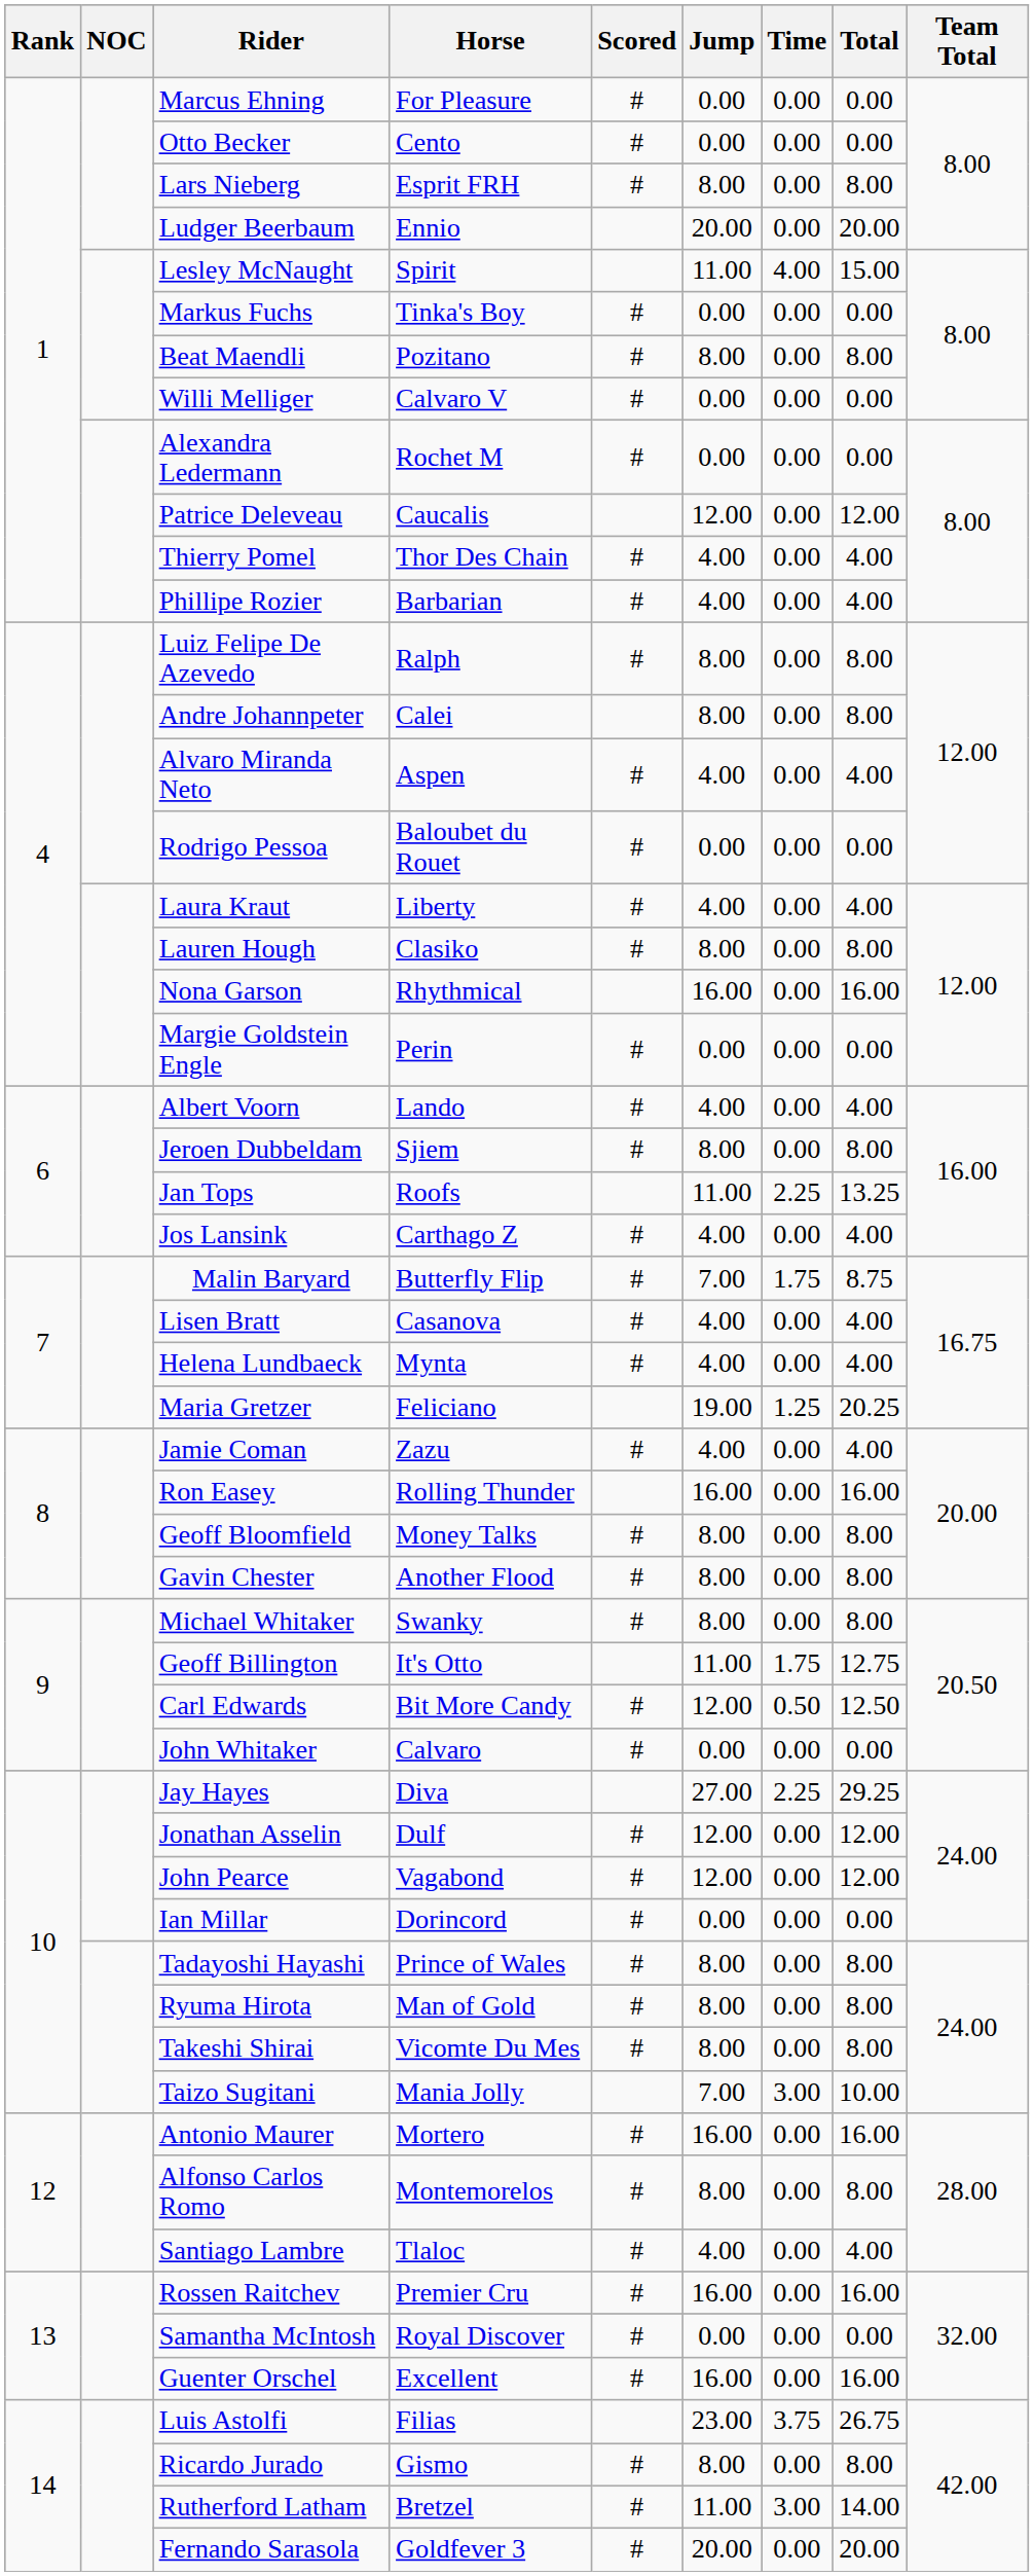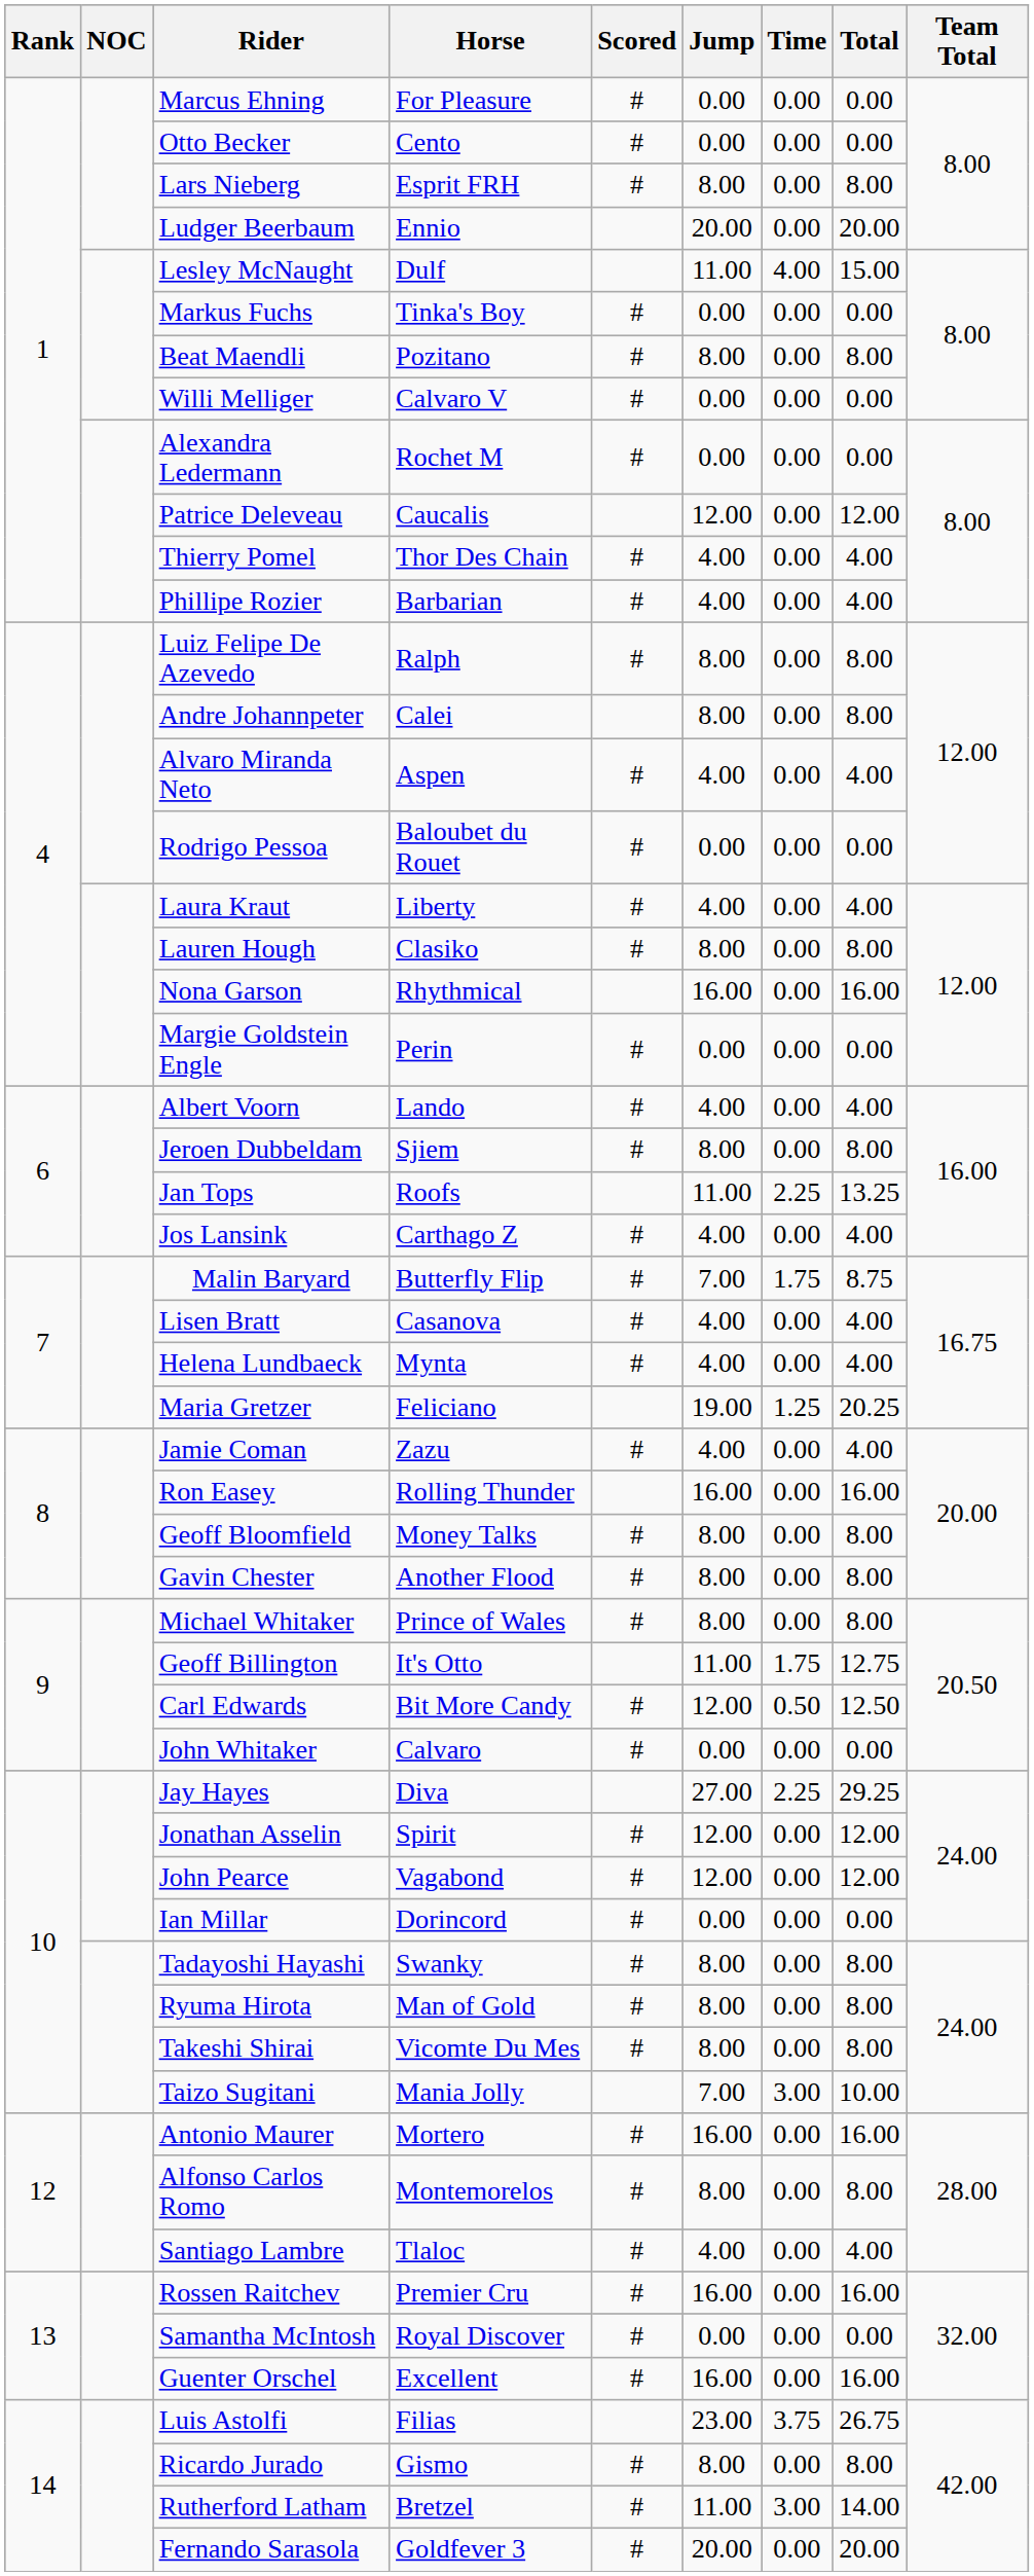 <table class="wikitable" style="text-align:center;">
 <tr>
 <th rowspan=1>Rank</th>
 <th rowspan=1>NOC</th>
 <th rowspan=1>Rider</th>
 <th rowspan=1>Horse</th>
 <th rowspan=1>Scored</th>
 <th rowspan=1>Jump</th>
 <th rowspan=1>Time</th>
 <th rowspan=1>Total</th>
 <th rowspan=1>Team Total</th>
 </tr>
 <tr>
 <td rowspan=12 valign=middle>1</td>
 <td rowspan=4 align=middle></td>
 <td align="left"><a href='#'>Marcus Ehning</a></td>
 <td align="left"><a href='#'>For Pleasure</a></td>
 <td>#</td>
 <td>0.00</td>
 <td>0.00</td>
 <td>0.00</td>
 <td rowspan=4>8.00</td>
 </tr>
 <tr>
 <td align="left"><a href='#'>Otto Becker</a></td>
 <td align="left"><a href='#'>Cento</a></td>
 <td>#</td>
 <td>0.00</td>
 <td>0.00</td>
 <td>0.00</td>
 </tr>
 <tr>
 <td align="left"><a href='#'>Lars Nieberg</a></td>
 <td align="left"><a href='#'>Esprit FRH</a></td>
 <td>#</td>
 <td>8.00</td>
 <td>0.00</td>
 <td>8.00</td>
 </tr>
 <tr>
 <td align="left"><a href='#'>Ludger Beerbaum</a></td>
 <td align="left"><a href='#'>Ennio</a></td>
 <td></td>
 <td>20.00</td>
 <td>0.00</td>
 <td>20.00</td>
 </tr>
 <tr>
 <td rowspan=4 align=middle></td>
 <td align="left"><a href='#'>Lesley McNaught</a></td>
-<td align="left"><a href='#'>Spirit</a></td>
+<td align="left"><a href='#'>Dulf</a></td>
 <td></td>
 <td>11.00</td>
 <td>4.00</td>
 <td>15.00</td>
 <td rowspan=4>8.00</td>
 </tr>
 <tr>
 <td align="left"><a href='#'>Markus Fuchs</a></td>
 <td align="left"><a href='#'>Tinka's Boy</a></td>
 <td>#</td>
 <td>0.00</td>
 <td>0.00</td>
 <td>0.00</td>
 </tr>
 <tr>
 <td align="left"><a href='#'>Beat Maendli</a></td>
 <td align="left"><a href='#'>Pozitano</a></td>
 <td>#</td>
 <td>8.00</td>
 <td>0.00</td>
 <td>8.00</td>
 </tr>
 <tr>
 <td align="left"><a href='#'>Willi Melliger</a></td>
 <td align="left"><a href='#'>Calvaro V</a></td>
 <td>#</td>
 <td>0.00</td>
 <td>0.00</td>
 <td>0.00</td>
 </tr>
 <tr>
 <td rowspan=4 align=middle></td>
 <td align="left"><a href='#'>Alexandra Ledermann</a></td>
 <td align="left"><a href='#'>Rochet M</a></td>
 <td>#</td>
 <td>0.00</td>
 <td>0.00</td>
 <td>0.00</td>
 <td rowspan=4>8.00</td>
 </tr>
 <tr>
 <td align="left"><a href='#'>Patrice Deleveau</a></td>
 <td align="left"><a href='#'>Caucalis</a></td>
 <td></td>
 <td>12.00</td>
 <td>0.00</td>
 <td>12.00</td>
 </tr>
 <tr>
 <td align="left"><a href='#'>Thierry Pomel</a></td>
 <td align="left"><a href='#'>Thor Des Chain</a></td>
 <td>#</td>
 <td>4.00</td>
 <td>0.00</td>
 <td>4.00</td>
 </tr>
 <tr>
 <td align="left"><a href='#'>Phillipe Rozier</a></td>
 <td align="left"><a href='#'>Barbarian</a></td>
 <td>#</td>
 <td>4.00</td>
 <td>0.00</td>
 <td>4.00</td>
 </tr>
 <tr>
 <td rowspan=8 valign=middle>4</td>
 <td rowspan=4 align=middle></td>
 <td align="left"><a href='#'>Luiz Felipe De Azevedo</a></td>
 <td align="left"><a href='#'>Ralph</a></td>
 <td>#</td>
 <td>8.00</td>
 <td>0.00</td>
 <td>8.00</td>
 <td rowspan=4>12.00</td>
 </tr>
 <tr>
 <td align="left"><a href='#'>Andre Johannpeter</a></td>
 <td align="left"><a href='#'>Calei</a></td>
 <td></td>
 <td>8.00</td>
 <td>0.00</td>
 <td>8.00</td>
 </tr>
 <tr>
 <td align="left"><a href='#'>Alvaro Miranda Neto</a></td>
 <td align="left"><a href='#'>Aspen</a></td>
 <td>#</td>
 <td>4.00</td>
 <td>0.00</td>
 <td>4.00</td>
 </tr>
 <tr>
 <td align="left"><a href='#'>Rodrigo Pessoa</a></td>
 <td align="left"><a href='#'>Baloubet du Rouet</a></td>
 <td>#</td>
 <td>0.00</td>
 <td>0.00</td>
 <td>0.00</td>
 </tr>
 <tr>
 <td rowspan=4 align=middle></td>
 <td align="left"><a href='#'>Laura Kraut</a></td>
 <td align="left"><a href='#'>Liberty</a></td>
 <td>#</td>
 <td>4.00</td>
 <td>0.00</td>
 <td>4.00</td>
 <td rowspan=4>12.00</td>
 </tr>
 <tr>
 <td align="left"><a href='#'>Lauren Hough</a></td>
 <td align="left"><a href='#'>Clasiko</a></td>
 <td>#</td>
 <td>8.00</td>
 <td>0.00</td>
 <td>8.00</td>
 </tr>
 <tr>
 <td align="left"><a href='#'>Nona Garson</a></td>
 <td align="left"><a href='#'>Rhythmical</a></td>
 <td></td>
 <td>16.00</td>
 <td>0.00</td>
 <td>16.00</td>
 </tr>
 <tr>
 <td align="left"><a href='#'>Margie Goldstein Engle</a></td>
 <td align="left"><a href='#'>Perin</a></td>
 <td>#</td>
 <td>0.00</td>
 <td>0.00</td>
 <td>0.00</td>
 </tr>
 <tr>
 <td rowspan=4 valign=middle>6</td>
 <td rowspan=4 align=middle></td>
 <td align="left"><a href='#'>Albert Voorn</a></td>
 <td align="left"><a href='#'>Lando</a></td>
 <td>#</td>
 <td>4.00</td>
 <td>0.00</td>
 <td>4.00</td>
 <td rowspan=4>16.00</td>
 </tr>
 <tr>
 <td align="left"><a href='#'>Jeroen Dubbeldam</a></td>
 <td align="left"><a href='#'>Sjiem</a></td>
 <td>#</td>
 <td>8.00</td>
 <td>0.00</td>
 <td>8.00</td>
 </tr>
 <tr>
 <td align="left"><a href='#'>Jan Tops</a></td>
 <td align="left"><a href='#'>Roofs</a></td>
 <td></td>
 <td>11.00</td>
 <td>2.25</td>
 <td>13.25</td>
 </tr>
 <tr>
 <td align="left"><a href='#'>Jos Lansink</a></td>
 <td align="left"><a href='#'>Carthago Z</a></td>
 <td>#</td>
 <td>4.00</td>
 <td>0.00</td>
 <td>4.00</td>
 </tr>
 <tr>
 <td rowspan=4 valign=middle>7</td>
 <td rowspan=4 align=middle></td>
 <td><a href='#'>Malin Baryard</a></td>
 <td align="left"><a href='#'>Butterfly Flip</a></td>
 <td>#</td>
 <td>7.00</td>
 <td>1.75</td>
 <td>8.75</td>
 <td rowspan=4>16.75</td>
 </tr>
 <tr>
 <td align="left"><a href='#'>Lisen Bratt</a></td>
 <td align="left"><a href='#'>Casanova</a></td>
 <td>#</td>
 <td>4.00</td>
 <td>0.00</td>
 <td>4.00</td>
 </tr>
 <tr>
 <td align="left"><a href='#'>Helena Lundbaeck</a></td>
 <td align="left"><a href='#'>Mynta</a></td>
 <td>#</td>
 <td>4.00</td>
 <td>0.00</td>
 <td>4.00</td>
 </tr>
 <tr>
 <td align="left"><a href='#'>Maria Gretzer</a></td>
 <td align="left"><a href='#'>Feliciano</a></td>
 <td></td>
 <td>19.00</td>
 <td>1.25</td>
 <td>20.25</td>
 </tr>
 <tr>
 <td rowspan=4 valign=middle>8</td>
 <td rowspan=4 align=middle></td>
 <td align="left"><a href='#'>Jamie Coman</a></td>
 <td align="left"><a href='#'>Zazu</a></td>
 <td>#</td>
 <td>4.00</td>
 <td>0.00</td>
 <td>4.00</td>
 <td rowspan=4>20.00</td>
 </tr>
 <tr>
 <td align="left"><a href='#'>Ron Easey</a></td>
 <td align="left"><a href='#'>Rolling Thunder</a></td>
 <td></td>
 <td>16.00</td>
 <td>0.00</td>
 <td>16.00</td>
 </tr>
 <tr>
 <td align="left"><a href='#'>Geoff Bloomfield</a></td>
 <td align="left"><a href='#'>Money Talks</a></td>
 <td>#</td>
 <td>8.00</td>
 <td>0.00</td>
 <td>8.00</td>
 </tr>
 <tr>
 <td align="left"><a href='#'>Gavin Chester</a></td>
 <td align="left"><a href='#'>Another Flood</a></td>
 <td>#</td>
 <td>8.00</td>
 <td>0.00</td>
 <td>8.00</td>
 </tr>
 <tr>
 <td rowspan=4 valign=middle>9</td>
 <td rowspan=4 align=middle></td>
 <td align="left"><a href='#'>Michael Whitaker</a></td>
-<td align="left"><a href='#'>Swanky</a></td>
+<td align="left"><a href='#'>Prince of Wales</a></td>
 <td>#</td>
 <td>8.00</td>
 <td>0.00</td>
 <td>8.00</td>
 <td rowspan=4>20.50</td>
 </tr>
 <tr>
 <td align="left"><a href='#'>Geoff Billington</a></td>
 <td align="left"><a href='#'>It's Otto</a></td>
 <td></td>
 <td>11.00</td>
 <td>1.75</td>
 <td>12.75</td>
 </tr>
 <tr>
 <td align="left"><a href='#'>Carl Edwards</a></td>
 <td align="left"><a href='#'>Bit More Candy</a></td>
 <td>#</td>
 <td>12.00</td>
 <td>0.50</td>
 <td>12.50</td>
 </tr>
 <tr>
 <td align="left"><a href='#'>John Whitaker</a></td>
 <td align="left"><a href='#'>Calvaro</a></td>
 <td>#</td>
 <td>0.00</td>
 <td>0.00</td>
 <td>0.00</td>
 </tr>
 <tr>
 <td rowspan=8 valign=middle>10</td>
 <td rowspan=4 align=middle></td>
 <td align="left"><a href='#'>Jay Hayes</a></td>
 <td align="left"><a href='#'>Diva</a></td>
 <td></td>
 <td>27.00</td>
 <td>2.25</td>
 <td>29.25</td>
 <td rowspan=4>24.00</td>
 </tr>
 <tr>
 <td align="left"><a href='#'>Jonathan Asselin</a></td>
-<td align="left"><a href='#'>Dulf</a></td>
+<td align="left"><a href='#'>Spirit</a></td>
 <td>#</td>
 <td>12.00</td>
 <td>0.00</td>
 <td>12.00</td>
 </tr>
 <tr>
 <td align="left"><a href='#'>John Pearce</a></td>
 <td align="left"><a href='#'>Vagabond</a></td>
 <td>#</td>
 <td>12.00</td>
 <td>0.00</td>
 <td>12.00</td>
 </tr>
 <tr>
 <td align="left"><a href='#'>Ian Millar</a></td>
 <td align="left"><a href='#'>Dorincord</a></td>
 <td>#</td>
 <td>0.00</td>
 <td>0.00</td>
 <td>0.00</td>
 </tr>
 <tr>
 <td rowspan=4 align=middle></td>
 <td align="left"><a href='#'>Tadayoshi Hayashi</a></td>
-<td align="left"><a href='#'>Prince of Wales</a></td>
+<td align="left"><a href='#'>Swanky</a></td>
 <td>#</td>
 <td>8.00</td>
 <td>0.00</td>
 <td>8.00</td>
 <td rowspan=4>24.00</td>
 </tr>
 <tr>
 <td align="left"><a href='#'>Ryuma Hirota</a></td>
 <td align="left"><a href='#'>Man of Gold</a></td>
 <td>#</td>
 <td>8.00</td>
 <td>0.00</td>
 <td>8.00</td>
 </tr>
 <tr>
 <td align="left"><a href='#'>Takeshi Shirai</a></td>
 <td align="left"><a href='#'>Vicomte Du Mes</a></td>
 <td>#</td>
 <td>8.00</td>
 <td>0.00</td>
 <td>8.00</td>
 </tr>
 <tr>
 <td align="left"><a href='#'>Taizo Sugitani</a></td>
 <td align="left"><a href='#'>Mania Jolly</a></td>
 <td></td>
 <td>7.00</td>
 <td>3.00</td>
 <td>10.00</td>
 </tr>
 <tr>
 <td rowspan=3 valign=middle>12</td>
 <td rowspan=3 align=middle></td>
 <td align="left"><a href='#'>Antonio Maurer</a></td>
 <td align="left"><a href='#'>Mortero</a></td>
 <td>#</td>
 <td>16.00</td>
 <td>0.00</td>
 <td>16.00</td>
 <td rowspan=3>28.00</td>
 </tr>
 <tr>
 <td align="left"><a href='#'>Alfonso Carlos Romo</a></td>
 <td align="left"><a href='#'>Montemorelos</a></td>
 <td>#</td>
 <td>8.00</td>
 <td>0.00</td>
 <td>8.00</td>
 </tr>
 <tr>
 <td align="left"><a href='#'>Santiago Lambre</a></td>
 <td align="left"><a href='#'>Tlaloc</a></td>
 <td>#</td>
 <td>4.00</td>
 <td>0.00</td>
 <td>4.00</td>
 </tr>
 <tr>
 <td rowspan=3 valign=middle>13</td>
 <td rowspan=3 align=middle></td>
 <td align="left"><a href='#'>Rossen Raitchev</a></td>
 <td align="left"><a href='#'>Premier Cru</a></td>
 <td>#</td>
 <td>16.00</td>
 <td>0.00</td>
 <td>16.00</td>
 <td rowspan=3>32.00</td>
 </tr>
 <tr>
 <td align="left"><a href='#'>Samantha McIntosh</a></td>
 <td align="left"><a href='#'>Royal Discover</a></td>
 <td>#</td>
 <td>0.00</td>
 <td>0.00</td>
 <td>0.00</td>
 </tr>
 <tr>
 <td align="left"><a href='#'>Guenter Orschel</a></td>
 <td align="left"><a href='#'>Excellent</a></td>
 <td>#</td>
 <td>16.00</td>
 <td>0.00</td>
 <td>16.00</td>
 </tr>
 <tr>
 <td rowspan=4 valign=middle>14</td>
 <td rowspan=4 align=middle></td>
 <td align="left"><a href='#'>Luis Astolfi</a></td>
 <td align="left"><a href='#'>Filias</a></td>
 <td></td>
 <td>23.00</td>
 <td>3.75</td>
 <td>26.75</td>
 <td rowspan=4>42.00</td>
 </tr>
 <tr>
 <td align="left"><a href='#'>Ricardo Jurado</a></td>
 <td align="left"><a href='#'>Gismo</a></td>
 <td>#</td>
 <td>8.00</td>
 <td>0.00</td>
 <td>8.00</td>
 </tr>
 <tr>
 <td align="left"><a href='#'>Rutherford Latham</a></td>
 <td align="left"><a href='#'>Bretzel</a></td>
 <td>#</td>
 <td>11.00</td>
 <td>3.00</td>
 <td>14.00</td>
 </tr>
 <tr>
 <td align="left"><a href='#'>Fernando Sarasola</a></td>
 <td align="left"><a href='#'>Goldfever 3</a></td>
 <td>#</td>
 <td>20.00</td>
 <td>0.00</td>
 <td>20.00</td>
 </tr>
 </table>
